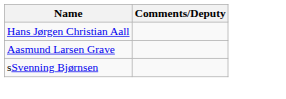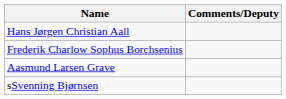 <table class="wikitable">
 <tr>
 <th>Name</th>
 <th>Comments/Deputy</th>
 </tr>
 <tr>
 <td><a href='#'>Hans Jørgen Christian Aall</a></td>
+<td></td>
+</tr>
+<tr>
+<td><a href='#'>Frederik Charlow Sophus Borchsenius</a></td>
 <td></td>
 </tr>
 <tr>
 <td><a href='#'>Aasmund Larsen Grave</a></td>
 <td></td>
 </tr>
 <tr>
 <td>s<a href='#'>Svenning Bjørnsen</a></td>
 <td></td>
 </tr>
 </table>
